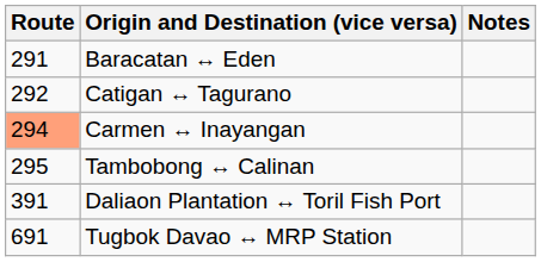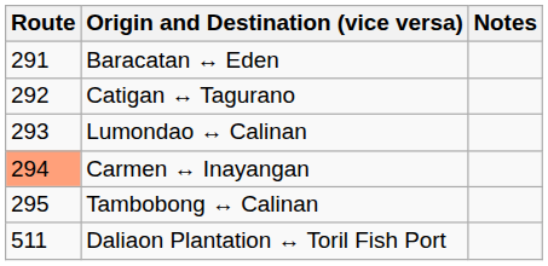 <table class="wikitable">
 <tr>
 <th>Route</th>
 <th>Origin and Destination (vice versa)</th>
 <th>Notes</th>
 </tr>
 <tr>
 <td>291</td>
 <td>Baracatan ↔ Eden</td>
 <td></td>
 </tr>
 <tr>
 <td>292</td>
 <td>Catigan ↔ Tagurano</td>
 <td></td>
 </tr>
 <tr>
+<td>293</td>
+<td>Lumondao ↔ Calinan</td>
+<td></td>
+</tr>
+<tr>
 <td style="background: lightsalmon;">294</td>
 <td>Carmen ↔ Inayangan</td>
 <td></td>
 </tr>
 <tr>
 <td>295</td>
 <td>Tambobong ↔ Calinan</td>
 <td></td>
 </tr>
 <tr>
-<td>391</td>
+<td>511</td>
 <td>Daliaon Plantation ↔ Toril Fish Port</td>
 <td></td>
 </tr>
-<tr>
-<td>691</td>
-<td>Tugbok Davao ↔ MRP Station</td>
-<td></td>
-</tr>
 </table>
